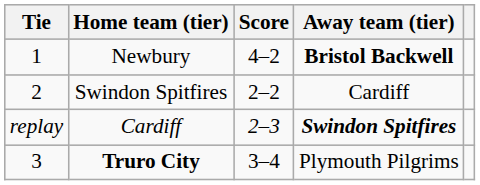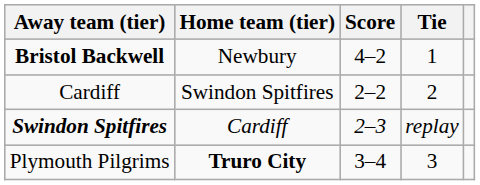 <table class="wikitable" style="text-align:center; font-size:85%">
 <tr>
-<th>Tie</th>
+<th>Away team (tier)</th>
 <th>Home team (tier)</th>
 <th>Score</th>
-<th>Away team (tier)</th>
+<th>Tie</th>
 <th></th>
 </tr>
 <tr>
-<td align="center">1</td>
+<td><strong>Bristol Backwell</strong></td>
 <td>Newbury</td>
 <td align="center">4–2</td>
-<td><strong>Bristol Backwell</strong></td>
+<td align="center">1</td>
 <td></td>
 </tr>
 <tr>
-<td align="center">2</td>
+<td>Cardiff</td>
 <td>Swindon Spitfires</td>
 <td align="center">2–2 </td>
-<td>Cardiff</td>
+<td align="center">2</td>
 <td></td>
 </tr>
 <tr>
-<td align="center"><em>replay</em></td>
+<td><strong><em>Swindon Spitfires</em></strong></td>
 <td><em>Cardiff</em></td>
 <td align="center"><em>2–3 </em></td>
-<td><strong><em>Swindon Spitfires</em></strong></td>
+<td align="center"><em>replay</em></td>
 <td></td>
 </tr>
 <tr>
-<td align="center">3</td>
+<td>Plymouth Pilgrims</td>
 <td><strong>Truro City</strong></td>
 <td align="center">3–4</td>
-<td>Plymouth Pilgrims</td>
+<td align="center">3</td>
 <td></td>
 </tr>
 </table>
